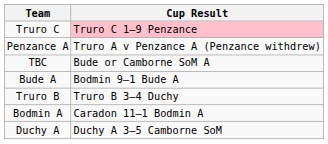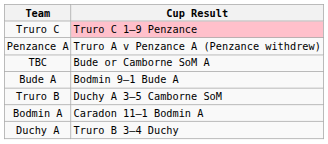 <table class="wikitable">
 <tr>
 <th align=center>Team</th>
 <th>Cup Result</th>
 </tr>
 <tr>
 <td align=center>Truro C</td>
 <td style="background: pink;">Truro C 1–9 Penzance</td>
 </tr>
 <tr>
 <td align=center>Penzance A</td>
 <td>Truro A v Penzance A (Penzance withdrew)</td>
 </tr>
 <tr>
 <td align=center>TBC</td>
 <td>Bude or Camborne SoM A</td>
 </tr>
 <tr>
 <td align=center>Bude A</td>
 <td>Bodmin 9–1 Bude A</td>
 </tr>
 <tr>
 <td align=center>Truro B</td>
-<td>Truro B 3–4 Duchy</td>
+<td>Duchy A 3–5 Camborne SoM</td>
 </tr>
 <tr>
 <td align=center>Bodmin A</td>
 <td>Caradon 11–1 Bodmin A</td>
 </tr>
 <tr>
 <td align=center>Duchy A</td>
-<td>Duchy A 3–5 Camborne SoM</td>
+<td>Truro B 3–4 Duchy</td>
 </tr>
 </table>
